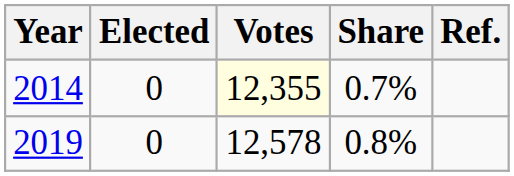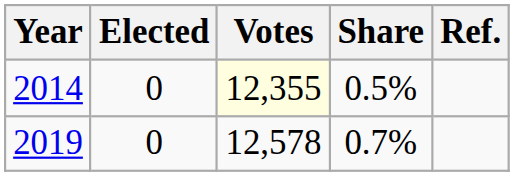 <table class="wikitable">
 <tr>
 <th>Year</th>
 <th>Elected</th>
 <th>Votes</th>
 <th>Share</th>
 <th>Ref.</th>
 </tr>
 <tr>
 <td align="center"><a href='#'>2014</a></td>
 <td align="center">0</td>
 <td align="center" style="background: lightyellow;">12,355</td>
-<td align="center">0.7%</td>
+<td align="center">0.5%</td>
 <td></td>
 </tr>
 <tr>
 <td align="center"><a href='#'>2019</a></td>
 <td align="center">0</td>
 <td align="center">12,578</td>
-<td align="center">0.8%</td>
+<td align="center">0.7%</td>
 <td></td>
 </tr>
 </table>
